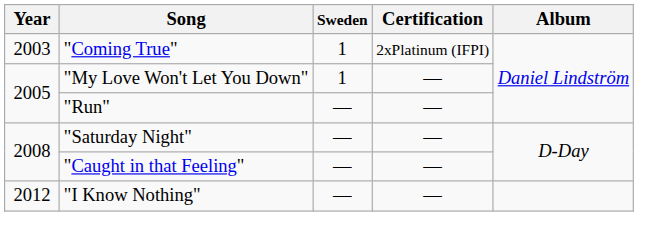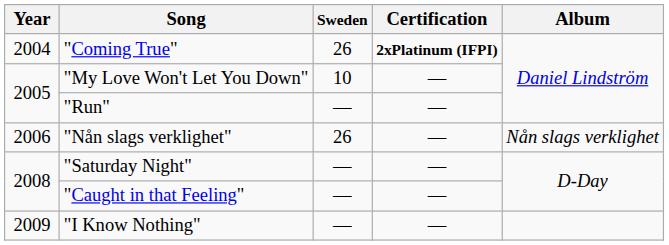 <table class="wikitable">
 <tr>
 <th width="40">Year</th>
 <th>Song</th>
 <th width="40"><small>Sweden</small><br></th>
 <th>Certification</th>
 <th>Album</th>
 </tr>
 <tr>
-<td style="text-align:center;">2003</td>
+<td style="text-align:center;">2004</td>
 <td>"<a href='#'>Coming True</a>"</td>
-<td style="text-align:center;">1</td>
-<td><small>2xPlatinum (IFPI)</small></td>
+<td style="text-align:center;">26</td>
+<td><strong><small>2xPlatinum (IFPI)</small></strong></td>
 <td style="text-align:center;" rowspan="3"><em><a href='#'>Daniel Lindström</a></em></td>
 </tr>
 <tr>
 <td style="text-align:center;" rowspan="2">2005</td>
 <td>"My Love Won't Let You Down"</td>
-<td style="text-align:center;">1</td>
+<td style="text-align:center;">10</td>
 <td style="text-align:center;">—</td>
 </tr>
 <tr>
 <td>"Run"</td>
 <td style="text-align:center;">—</td>
 <td style="text-align:center;">—</td>
+</tr>
+<tr>
+<td style="text-align:center;">2006</td>
+<td>"Nån slags verklighet"</td>
+<td style="text-align:center;">26</td>
+<td style="text-align:center;">—</td>
+<td style="text-align:center;"><em>Nån slags verklighet</em></td>
 </tr>
 <tr>
 <td style="text-align:center;" rowspan="2">2008</td>
 <td>"Saturday Night"</td>
 <td style="text-align:center;">—</td>
 <td style="text-align:center;">—</td>
 <td style="text-align:center;" rowspan="2"><em>D-Day</em></td>
 </tr>
 <tr>
 <td>"<a href='#'>Caught in that Feeling</a>"</td>
 <td style="text-align:center;">—</td>
 <td style="text-align:center;">—</td>
 </tr>
 <tr>
-<td style="text-align:center;" rowspan="1">2012</td>
+<td style="text-align:center;" rowspan="1">2009</td>
 <td>"I Know Nothing"</td>
 <td style="text-align:center;">—</td>
 <td style="text-align:center;">—</td>
 <td></td>
 </tr>
 </table>
